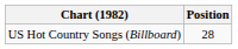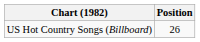 <table class="wikitable">
 <tr>
 <th>Chart (1982)</th>
 <th>Position</th>
 </tr>
 <tr>
 <td>US Hot Country Songs (<em>Billboard</em>)</td>
-<td align="center">28</td>
+<td align="center">26</td>
 </tr>
 </table>
